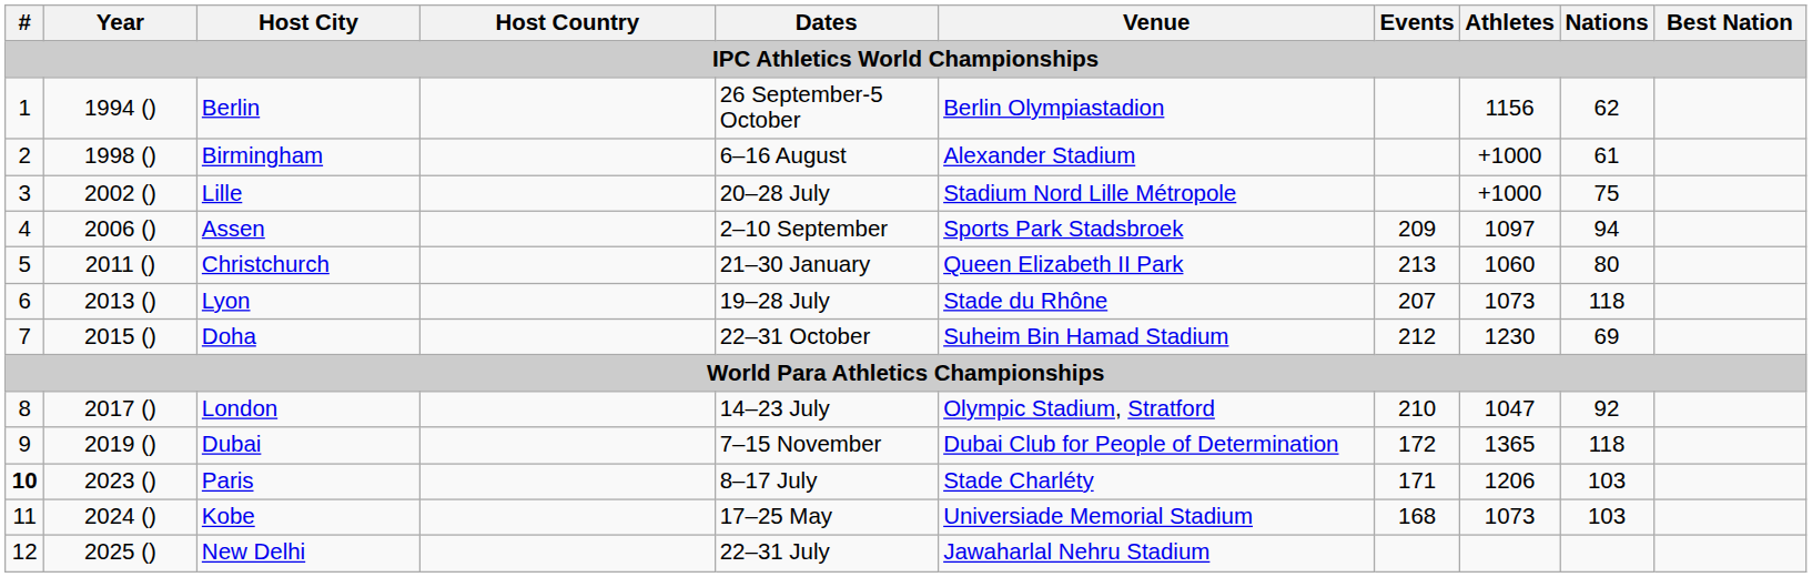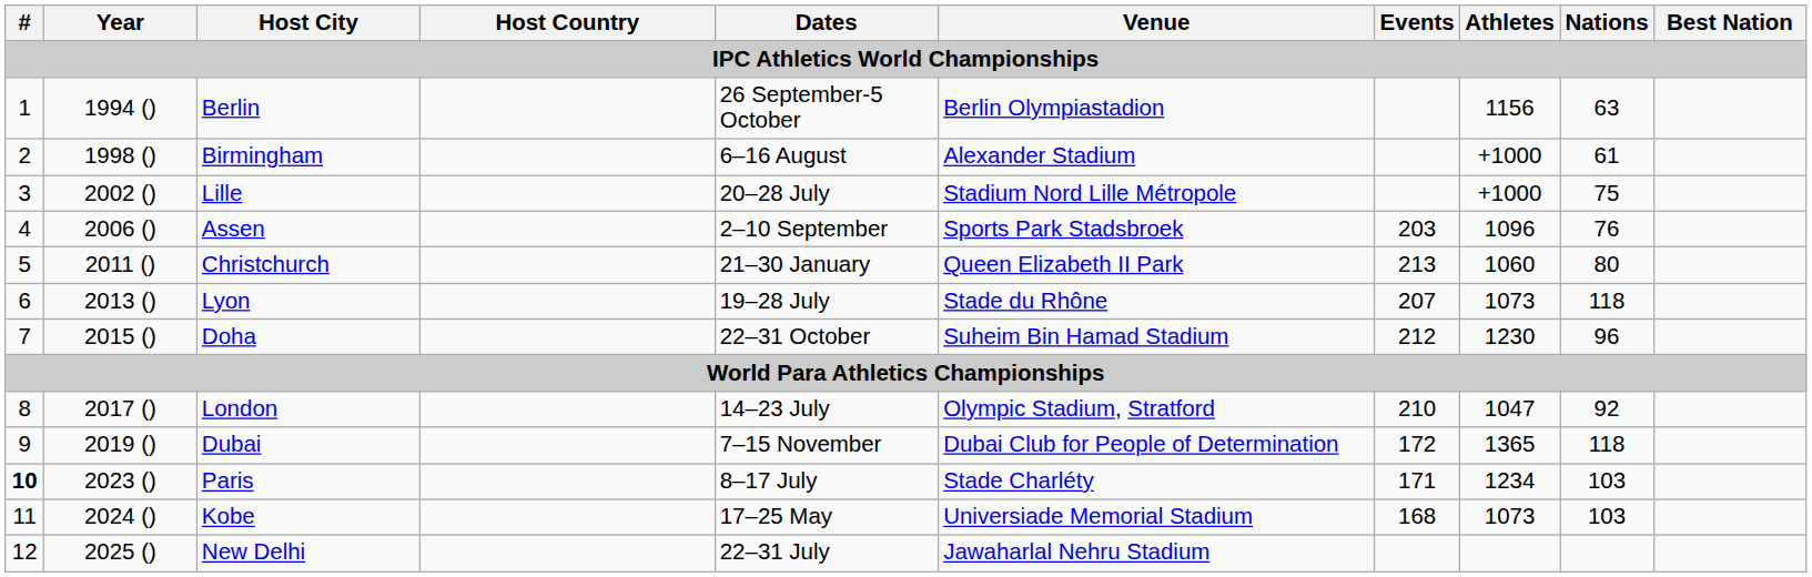 <table class="wikitable sortable">
 <tr>
 <th width=20>#</th>
 <th width=100>Year</th>
 <th width=150>Host City</th>
 <th width=200>Host Country</th>
 <th width=150>Dates</th>
 <th width=300>Venue</th>
 <th width=30>Events</th>
 <th width=30>Athletes</th>
 <th width=30>Nations</th>
 <th width=100>Best Nation</th>
 </tr>
 <tr>
 <td colspan="10" bgcolor="#cccccc"align=center><strong>IPC Athletics World Championships</strong></td>
 </tr>
 <tr>
 <td align=center>1</td>
 <td align=center>1994 ()</td>
 <td><a href='#'>Berlin</a></td>
 <td></td>
 <td>26 September-5 October</td>
 <td><a href='#'>Berlin Olympiastadion</a></td>
 <td align=center></td>
 <td align=center>1156</td>
-<td align=center>62</td>
+<td align=center>63</td>
 <td></td>
 </tr>
 <tr>
 <td align=center>2</td>
 <td align=center>1998 ()</td>
 <td><a href='#'>Birmingham</a></td>
 <td></td>
 <td>6–16 August</td>
 <td><a href='#'>Alexander Stadium</a></td>
 <td align=center></td>
 <td align=center>+1000</td>
 <td align=center>61</td>
 <td></td>
 </tr>
 <tr>
 <td align=center>3</td>
 <td align=center>2002 ()</td>
 <td><a href='#'>Lille</a></td>
 <td></td>
 <td>20–28 July</td>
 <td><a href='#'>Stadium Nord Lille Métropole</a></td>
 <td align=center></td>
 <td align=center>+1000</td>
 <td align=center>75</td>
 <td></td>
 </tr>
 <tr>
 <td align=center>4</td>
 <td align=center>2006 ()</td>
 <td><a href='#'>Assen</a></td>
 <td></td>
 <td>2–10 September</td>
 <td><a href='#'>Sports Park Stadsbroek</a></td>
-<td align=center>209</td>
-<td align=center>1097</td>
-<td align=center>94</td>
+<td align=center>203</td>
+<td align=center>1096</td>
+<td align=center>76</td>
 <td></td>
 </tr>
 <tr>
 <td align=center>5</td>
 <td align=center>2011 ()</td>
 <td><a href='#'>Christchurch</a></td>
 <td></td>
 <td>21–30 January</td>
 <td><a href='#'>Queen Elizabeth II Park</a></td>
 <td align=center>213</td>
 <td align=center>1060</td>
 <td align=center>80</td>
 <td></td>
 </tr>
 <tr>
 <td align=center>6</td>
 <td align=center>2013 ()</td>
 <td><a href='#'>Lyon</a></td>
 <td></td>
 <td>19–28 July</td>
 <td><a href='#'>Stade du Rhône</a></td>
 <td align=center>207</td>
 <td align=center>1073</td>
 <td align=center>118</td>
 <td></td>
 </tr>
 <tr>
 <td align=center>7</td>
 <td align=center>2015 ()</td>
 <td><a href='#'>Doha</a></td>
 <td></td>
 <td>22–31 October</td>
 <td><a href='#'>Suheim Bin Hamad Stadium</a></td>
 <td align=center>212</td>
 <td align=center>1230</td>
-<td align=center>69</td>
+<td align=center>96</td>
 <td></td>
 </tr>
 <tr>
 <td colspan="10" bgcolor="#cccccc"align=center><strong>World Para Athletics Championships</strong></td>
 </tr>
 <tr>
 <td align=center>8</td>
 <td align=center>2017 ()</td>
 <td><a href='#'>London</a></td>
 <td></td>
 <td>14–23 July</td>
 <td><a href='#'>Olympic Stadium</a>, <a href='#'>Stratford</a></td>
 <td align=center>210</td>
 <td align=center>1047</td>
 <td align=center>92</td>
 <td></td>
 </tr>
 <tr>
 <td align=center>9</td>
 <td align=center>2019 ()</td>
 <td><a href='#'>Dubai</a></td>
 <td></td>
 <td>7–15 November</td>
 <td><a href='#'>Dubai Club for People of Determination</a></td>
 <td align=center>172</td>
 <td align=center>1365</td>
 <td align=center>118</td>
 <td></td>
 </tr>
 <tr>
 <td align=center><strong>10</strong></td>
 <td align=center>2023 ()</td>
 <td><a href='#'>Paris</a></td>
 <td></td>
 <td>8–17 July</td>
 <td><a href='#'>Stade Charléty</a></td>
 <td align=center>171</td>
-<td align=center>1206</td>
+<td align=center>1234</td>
 <td align=center>103</td>
 <td></td>
 </tr>
 <tr>
 <td align=center>11</td>
 <td align=center>2024 ()</td>
 <td><a href='#'>Kobe</a></td>
 <td></td>
 <td>17–25 May</td>
 <td><a href='#'>Universiade Memorial Stadium</a></td>
 <td align=center>168</td>
 <td align=center>1073</td>
 <td align=center>103</td>
 <td></td>
 </tr>
 <tr>
 <td align=center>12</td>
 <td align=center>2025 ()</td>
 <td><a href='#'>New Delhi</a></td>
 <td></td>
 <td>22–31 July</td>
 <td><a href='#'>Jawaharlal Nehru Stadium</a></td>
 <td align=center></td>
 <td align=center></td>
 <td align=center></td>
 <td></td>
 </tr>
 </table>
